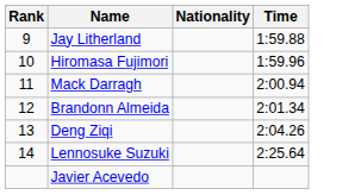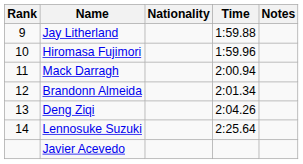 <table class="wikitable sortable" style="text-align:center">
 <tr>
 <th>Rank</th>
 <th>Name</th>
 <th>Nationality</th>
 <th>Time</th>
+<th>Notes</th>
 </tr>
 <tr>
 <td>9</td>
 <td align=left><a href='#'>Jay Litherland</a></td>
 <td align=left></td>
 <td>1:59.88</td>
+<td></td>
 </tr>
 <tr>
 <td>10</td>
 <td align=left><a href='#'>Hiromasa Fujimori</a></td>
 <td align=left></td>
 <td>1:59.96</td>
+<td></td>
 </tr>
 <tr>
 <td>11</td>
 <td align=left><a href='#'>Mack Darragh</a></td>
 <td align=left></td>
 <td>2:00.94</td>
+<td></td>
 </tr>
 <tr>
 <td>12</td>
 <td align=left><a href='#'>Brandonn Almeida</a></td>
 <td align=left></td>
 <td>2:01.34</td>
+<td></td>
 </tr>
 <tr>
 <td>13</td>
 <td align=left><a href='#'>Deng Ziqi</a></td>
 <td align=left></td>
 <td>2:04.26</td>
+<td></td>
 </tr>
 <tr>
 <td>14</td>
 <td align=left><a href='#'>Lennosuke Suzuki</a></td>
 <td align=left></td>
 <td>2:25.64</td>
+<td></td>
 </tr>
 <tr>
 <td></td>
 <td align=left><a href='#'>Javier Acevedo</a></td>
 <td align=left></td>
 <td></td>
+<td></td>
 </tr>
 </table>
